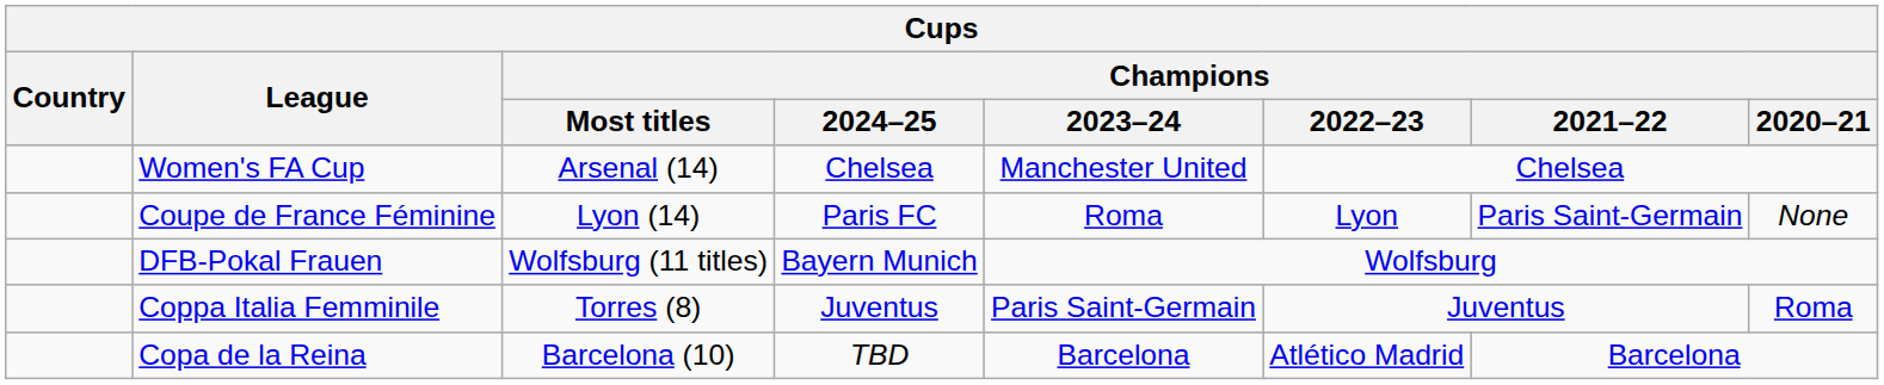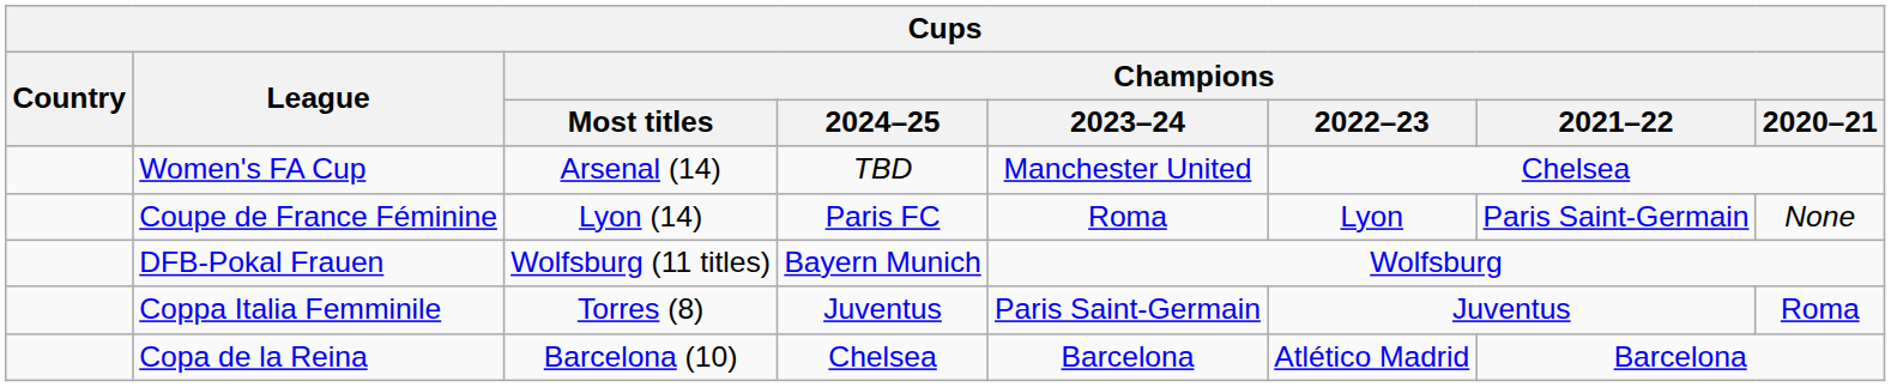 <table class="wikitable" style="text-align:center">
 <tr>
 <th colspan="10">Cups</th>
 </tr>
 <tr>
 <th rowspan="2">Country</th>
 <th rowspan="2">League</th>
 <th colspan="6">Champions</th>
 </tr>
 <tr>
 <th>Most titles</th>
 <th>2024–25</th>
 <th>2023–24</th>
 <th>2022–23</th>
 <th>2021–22</th>
 <th>2020–21</th>
 </tr>
 <tr>
 <td style="text-align:left"></td>
 <td style="text-align:left"><a href='#'>Women's FA Cup</a></td>
 <td><a href='#'>Arsenal</a> (14)</td>
-<td><a href='#'>Chelsea</a></td>
+<td><em>TBD</em></td>
 <td><a href='#'>Manchester United</a></td>
 <td colspan="3"><a href='#'>Chelsea</a></td>
 </tr>
 <tr>
 <td style="text-align:left"></td>
 <td style="text-align:left"><a href='#'>Coupe de France Féminine</a></td>
 <td><a href='#'>Lyon</a> (14)</td>
 <td><a href='#'>Paris FC</a></td>
 <td><a href='#'>Roma</a></td>
 <td><a href='#'>Lyon</a></td>
 <td><a href='#'>Paris Saint-Germain</a></td>
 <td><em>None</em></td>
 </tr>
 <tr>
 <td style="text-align:left"></td>
 <td style="text-align:left"><a href='#'>DFB-Pokal Frauen</a></td>
 <td><a href='#'>Wolfsburg</a> (11 titles)</td>
 <td><a href='#'>Bayern Munich</a></td>
 <td colspan="5"><a href='#'>Wolfsburg</a></td>
 </tr>
 <tr>
 <td style="text-align:left"></td>
 <td style="text-align:left"><a href='#'>Coppa Italia Femminile</a></td>
 <td><a href='#'>Torres</a> (8)</td>
 <td><a href='#'>Juventus</a></td>
 <td><a href='#'>Paris Saint-Germain</a></td>
 <td colspan="2"><a href='#'>Juventus</a></td>
 <td><a href='#'>Roma</a></td>
 </tr>
 <tr>
 <td style="text-align:left"></td>
 <td style="text-align:left"><a href='#'>Copa de la Reina</a></td>
 <td><a href='#'>Barcelona</a> (10)</td>
-<td><em>TBD</em></td>
+<td><a href='#'>Chelsea</a></td>
 <td><a href='#'>Barcelona</a></td>
 <td><a href='#'>Atlético Madrid</a></td>
 <td colspan="2"><a href='#'>Barcelona</a></td>
 </tr>
 </table>
